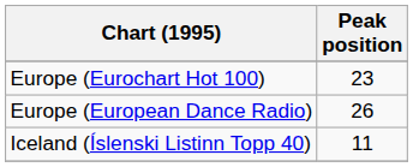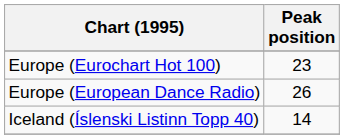 <table class="wikitable sortable">
 <tr>
 <th>Chart (1995)</th>
 <th>Peak<br>position</th>
 </tr>
 <tr>
 </tr>
 <tr>
 <td>Europe (<a href='#'>Eurochart Hot 100</a>)</td>
 <td style="text-align:center">23</td>
 </tr>
 <tr>
 <td>Europe (<a href='#'>European Dance Radio</a>)</td>
 <td style="text-align:center">26</td>
 </tr>
 <tr>
 <td>Iceland (<a href='#'>Íslenski Listinn Topp 40</a>)</td>
-<td style="text-align:center">11</td>
+<td style="text-align:center">14</td>
 </tr>
 <tr>
 </tr>
 <tr>
 </tr>
 <tr>
 </tr>
 <tr>
 </tr>
 </table>
